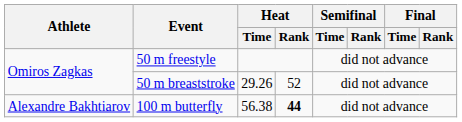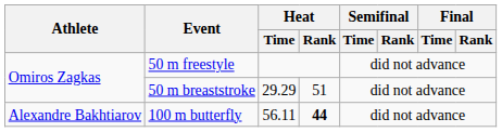 <table class=wikitable style="font-size:90%">
 <tr>
 <th rowspan="2">Athlete</th>
 <th rowspan="2">Event</th>
 <th colspan="2">Heat</th>
 <th colspan="2">Semifinal</th>
 <th colspan="2">Final</th>
 </tr>
 <tr style="font-size:95%">
 <th>Time</th>
 <th>Rank</th>
 <th>Time</th>
 <th>Rank</th>
 <th>Time</th>
 <th>Rank</th>
 </tr>
 <tr align=center>
 <td align=left rowspan=2><a href='#'>Omiros Zagkas</a></td>
 <td align=left><a href='#'>50 m freestyle</a></td>
 <td colspan=2></td>
 <td colspan=4>did not advance</td>
 </tr>
 <tr align=center>
 <td align=left><a href='#'>50 m breaststroke</a></td>
-<td>29.26</td>
-<td>52</td>
+<td>29.29</td>
+<td>51</td>
 <td colspan=4>did not advance</td>
 </tr>
 <tr align=center>
 <td align=left><a href='#'>Alexandre Bakhtiarov</a></td>
 <td align=left><a href='#'>100 m butterfly</a></td>
-<td>56.38</td>
+<td>56.11</td>
 <td><strong>44</strong></td>
 <td colspan=4>did not advance</td>
 </tr>
 </table>
